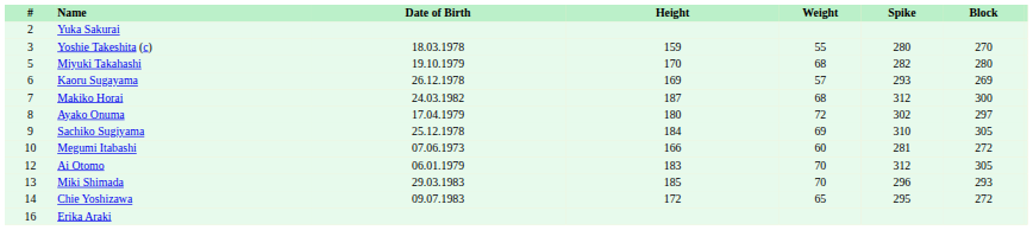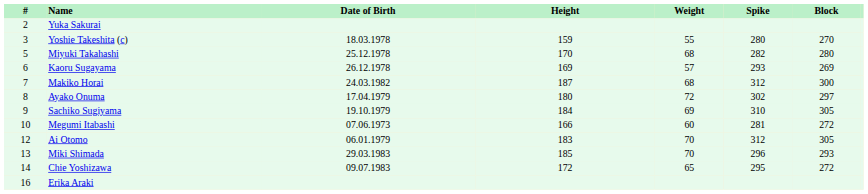 <table border=0 cellpadding=2 cellspacing=0  |- bgcolor=#FFECCE style="text-align:center; font-size:90%;" width=100%>
 <tr bgcolor=#BBF0C9>
 <th width=5%>#</th>
 <th width=25% align=left>Name</th>
 <th width=25%>Date of Birth</th>
 <th width=21%>Height</th>
 <th width=8%>Weight</th>
 <th width=8%>Spike</th>
 <th width=8%>Block</th>
 <th></th>
 </tr>
 <tr bgcolor=#E7FAEC>
 <td>2</td>
 <td align=left><a href='#'>Yuka Sakurai</a></td>
 <td></td>
 <td></td>
 <td></td>
 <td></td>
 <td></td>
 <td></td>
 </tr>
 <tr bgcolor=#E7FAEC>
 <td>3</td>
 <td align=left><a href='#'>Yoshie Takeshita</a> (<a href='#'>c</a>)</td>
 <td>18.03.1978</td>
 <td>159</td>
 <td>55</td>
 <td>280</td>
 <td>270</td>
 <td></td>
 </tr>
 <tr bgcolor=#E7FAEC>
 <td>5</td>
 <td align=left><a href='#'>Miyuki Takahashi</a></td>
-<td>19.10.1979</td>
+<td>25.12.1978</td>
 <td>170</td>
 <td>68</td>
 <td>282</td>
 <td>280</td>
 <td></td>
 </tr>
 <tr bgcolor=#E7FAEC>
 <td>6</td>
 <td align=left><a href='#'>Kaoru Sugayama</a></td>
 <td>26.12.1978</td>
 <td>169</td>
 <td>57</td>
 <td>293</td>
 <td>269</td>
 <td></td>
 </tr>
 <tr bgcolor=#E7FAEC>
 <td>7</td>
 <td align=left><a href='#'>Makiko Horai</a></td>
 <td>24.03.1982</td>
 <td>187</td>
 <td>68</td>
 <td>312</td>
 <td>300</td>
 <td></td>
 </tr>
 <tr bgcolor=#E7FAEC>
 <td>8</td>
 <td align=left><a href='#'>Ayako Onuma</a></td>
 <td>17.04.1979</td>
 <td>180</td>
 <td>72</td>
 <td>302</td>
 <td>297</td>
 <td></td>
 </tr>
 <tr bgcolor=#E7FAEC>
 <td>9</td>
 <td align=left><a href='#'>Sachiko Sugiyama</a></td>
-<td>25.12.1978</td>
+<td>19.10.1979</td>
 <td>184</td>
 <td>69</td>
 <td>310</td>
 <td>305</td>
 <td></td>
 </tr>
 <tr bgcolor=#E7FAEC>
 <td>10</td>
 <td align=left><a href='#'>Megumi Itabashi</a></td>
 <td>07.06.1973</td>
 <td>166</td>
 <td>60</td>
 <td>281</td>
 <td>272</td>
 <td></td>
 </tr>
 <tr bgcolor=#E7FAEC>
 <td>12</td>
 <td align=left><a href='#'>Ai Otomo</a></td>
 <td>06.01.1979</td>
 <td>183</td>
 <td>70</td>
 <td>312</td>
 <td>305</td>
 <td></td>
 </tr>
 <tr bgcolor=#E7FAEC>
 <td>13</td>
 <td align=left><a href='#'>Miki Shimada</a></td>
 <td>29.03.1983</td>
 <td>185</td>
 <td>70</td>
 <td>296</td>
 <td>293</td>
 <td></td>
 </tr>
 <tr bgcolor=#E7FAEC>
 <td>14</td>
 <td align=left><a href='#'>Chie Yoshizawa</a></td>
 <td>09.07.1983</td>
 <td>172</td>
 <td>65</td>
 <td>295</td>
 <td>272</td>
 <td></td>
 </tr>
 <tr bgcolor=#E7FAEC>
 <td>16</td>
 <td align=left><a href='#'>Erika Araki</a></td>
 <td></td>
 <td></td>
 <td></td>
 <td></td>
 <td></td>
 <td></td>
 </tr>
 </table>
